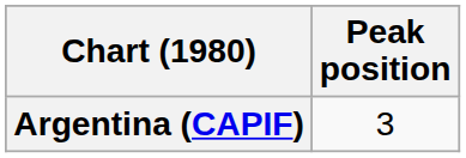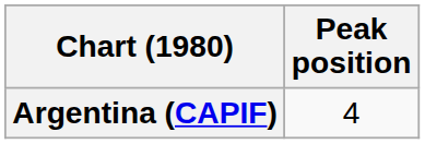 <table class="wikitable sortable plainrowheaders" style="text-align:center">
 <tr>
 <th>Chart (1980)</th>
 <th>Peak<br>position</th>
 </tr>
 <tr>
 <th scope="row">Argentina (<a href='#'>CAPIF</a>)</th>
-<td align="center">3</td>
+<td align="center">4</td>
 </tr>
 </table>
